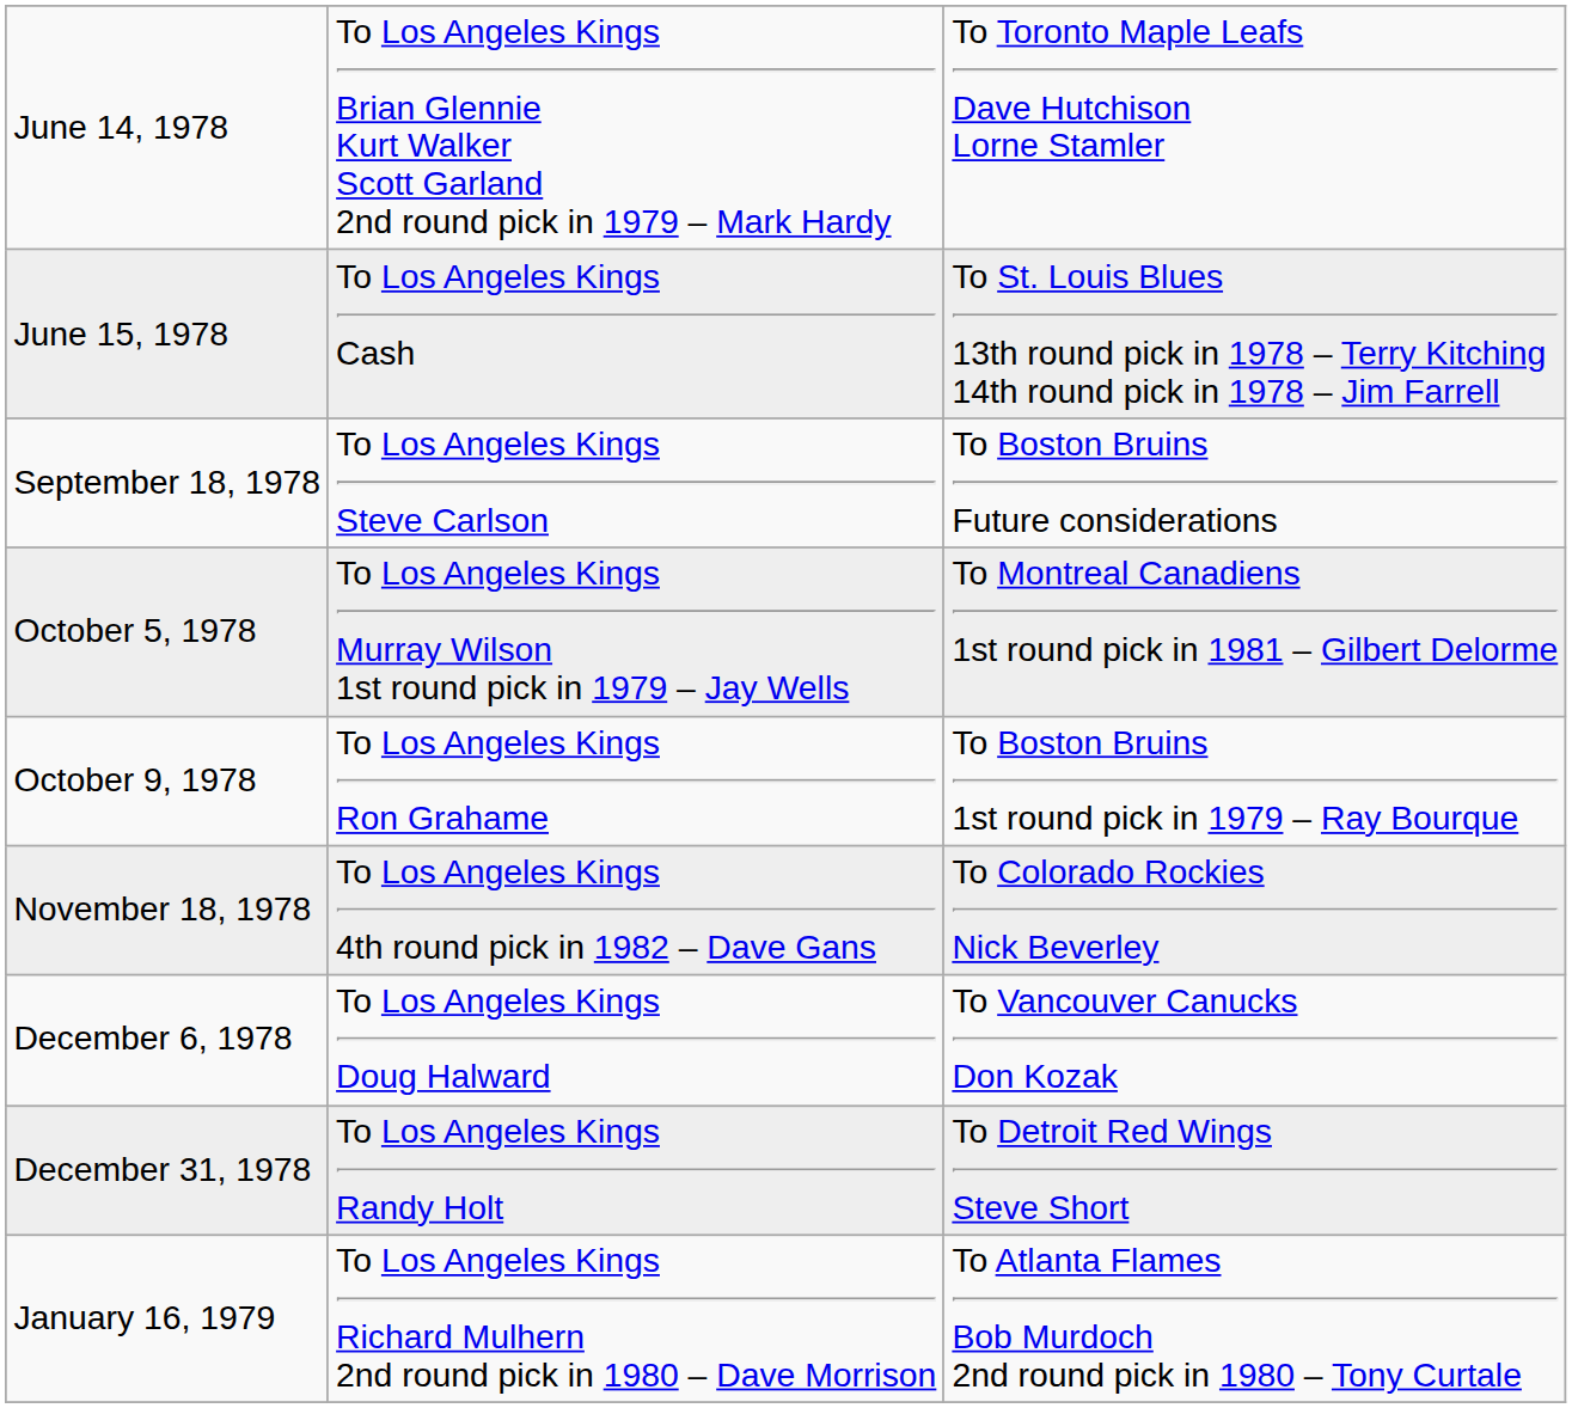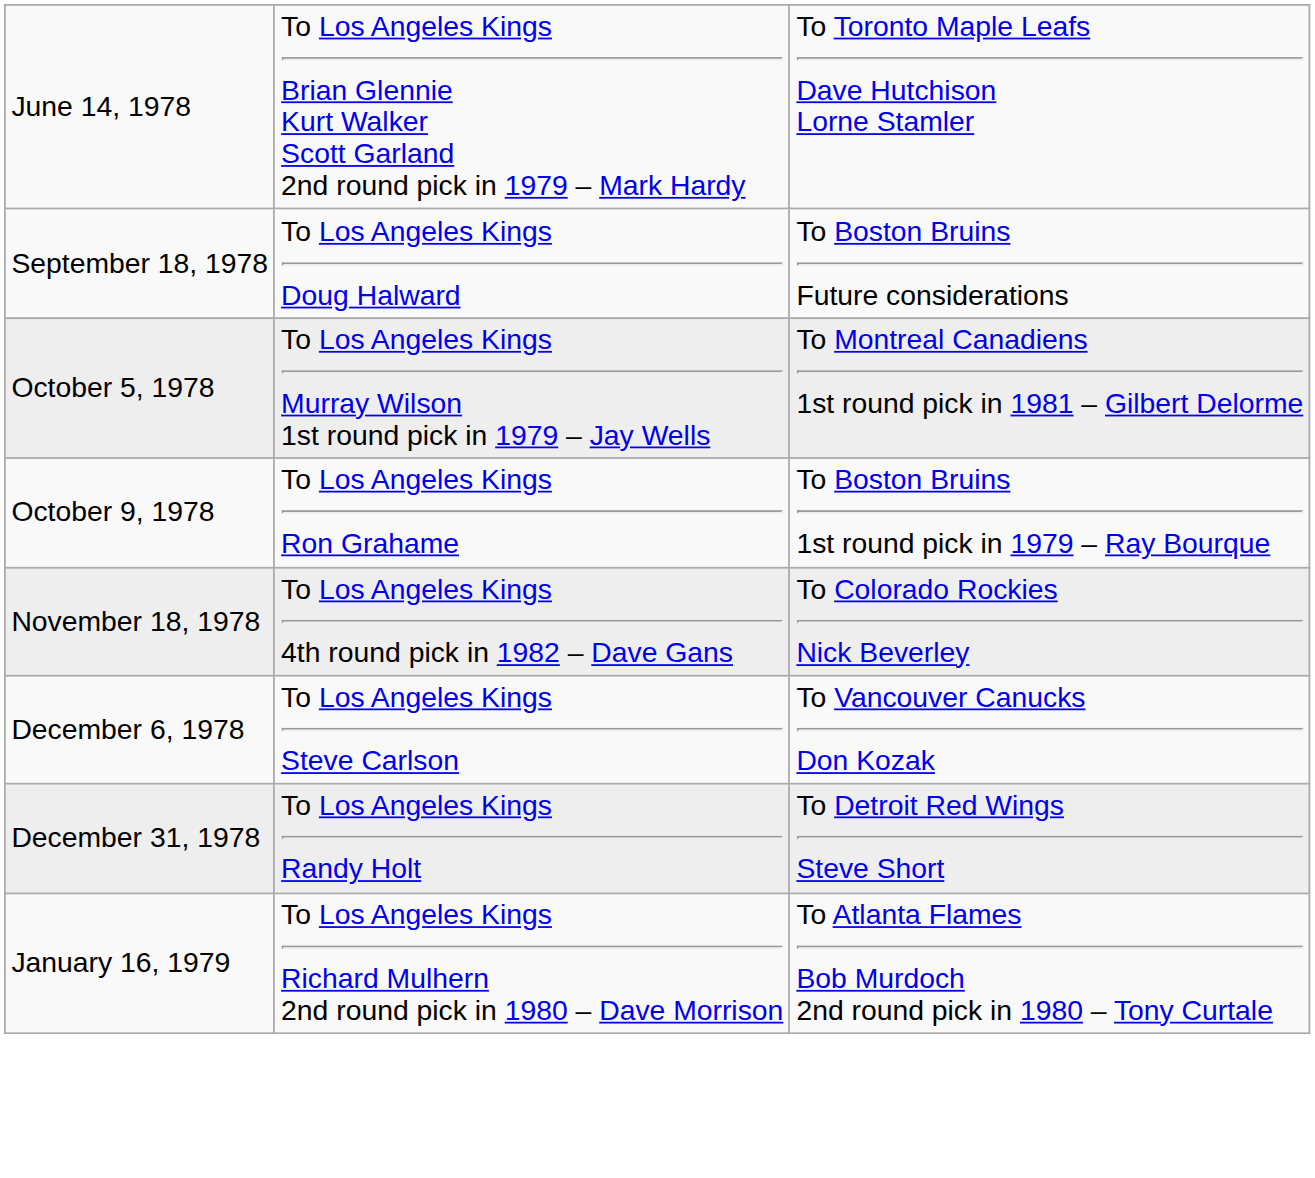 <table class="wikitable">
 <tr>
 <td>June 14, 1978</td>
 <td valign="top">To <a href='#'>Los Angeles Kings</a><hr><a href='#'>Brian Glennie</a> <br> <a href='#'>Kurt Walker</a> <br> <a href='#'>Scott Garland</a> <br> 2nd round pick in <a href='#'>1979</a> – <a href='#'>Mark Hardy</a></td>
 <td valign="top">To <a href='#'>Toronto Maple Leafs</a><hr><a href='#'>Dave Hutchison</a> <br> <a href='#'>Lorne Stamler</a></td>
 </tr>
-<tr style="background:#eee;">
-<td>June 15, 1978</td>
-<td valign="top">To <a href='#'>Los Angeles Kings</a><hr>Cash</td>
-<td valign="top">To <a href='#'>St. Louis Blues</a><hr>13th round pick in <a href='#'>1978</a> – <a href='#'>Terry Kitching</a> <br> 14th round pick in <a href='#'>1978</a> – <a href='#'>Jim Farrell</a></td>
-</tr>
 <tr>
 <td>September 18, 1978</td>
-<td valign="top">To <a href='#'>Los Angeles Kings</a><hr><a href='#'>Steve Carlson</a></td>
+<td valign="top">To <a href='#'>Los Angeles Kings</a><hr><a href='#'>Doug Halward</a></td>
 <td valign="top">To <a href='#'>Boston Bruins</a><hr>Future considerations</td>
 </tr>
 <tr style="background:#eee;">
 <td>October 5, 1978</td>
 <td valign="top">To <a href='#'>Los Angeles Kings</a><hr><a href='#'>Murray Wilson</a> <br> 1st round pick in <a href='#'>1979</a> – <a href='#'>Jay Wells</a></td>
 <td valign="top">To <a href='#'>Montreal Canadiens</a><hr>1st round pick in <a href='#'>1981</a> – <a href='#'>Gilbert Delorme</a></td>
 </tr>
 <tr>
 <td>October 9, 1978</td>
 <td valign="top">To <a href='#'>Los Angeles Kings</a><hr><a href='#'>Ron Grahame</a></td>
 <td valign="top">To <a href='#'>Boston Bruins</a><hr>1st round pick in <a href='#'>1979</a> – <a href='#'>Ray Bourque</a></td>
 </tr>
 <tr style="background:#eee;">
 <td>November 18, 1978</td>
 <td valign="top">To <a href='#'>Los Angeles Kings</a><hr>4th round pick in <a href='#'>1982</a> – <a href='#'>Dave Gans</a></td>
 <td valign="top">To <a href='#'>Colorado Rockies</a><hr><a href='#'>Nick Beverley</a></td>
 </tr>
 <tr>
 <td>December 6, 1978</td>
-<td valign="top">To <a href='#'>Los Angeles Kings</a><hr><a href='#'>Doug Halward</a></td>
+<td valign="top">To <a href='#'>Los Angeles Kings</a><hr><a href='#'>Steve Carlson</a></td>
 <td valign="top">To <a href='#'>Vancouver Canucks</a><hr><a href='#'>Don Kozak</a></td>
 </tr>
 <tr style="background:#eee;">
 <td>December 31, 1978</td>
 <td valign="top">To <a href='#'>Los Angeles Kings</a><hr><a href='#'>Randy Holt</a></td>
 <td valign="top">To <a href='#'>Detroit Red Wings</a><hr><a href='#'>Steve Short</a></td>
 </tr>
 <tr>
 <td>January 16, 1979</td>
 <td valign="top">To <a href='#'>Los Angeles Kings</a><hr><a href='#'>Richard Mulhern</a> <br> 2nd round pick in <a href='#'>1980</a> – <a href='#'>Dave Morrison</a></td>
 <td valign="top">To <a href='#'>Atlanta Flames</a><hr><a href='#'>Bob Murdoch</a> <br> 2nd round pick in <a href='#'>1980</a> – <a href='#'>Tony Curtale</a></td>
 </tr>
 </table>
